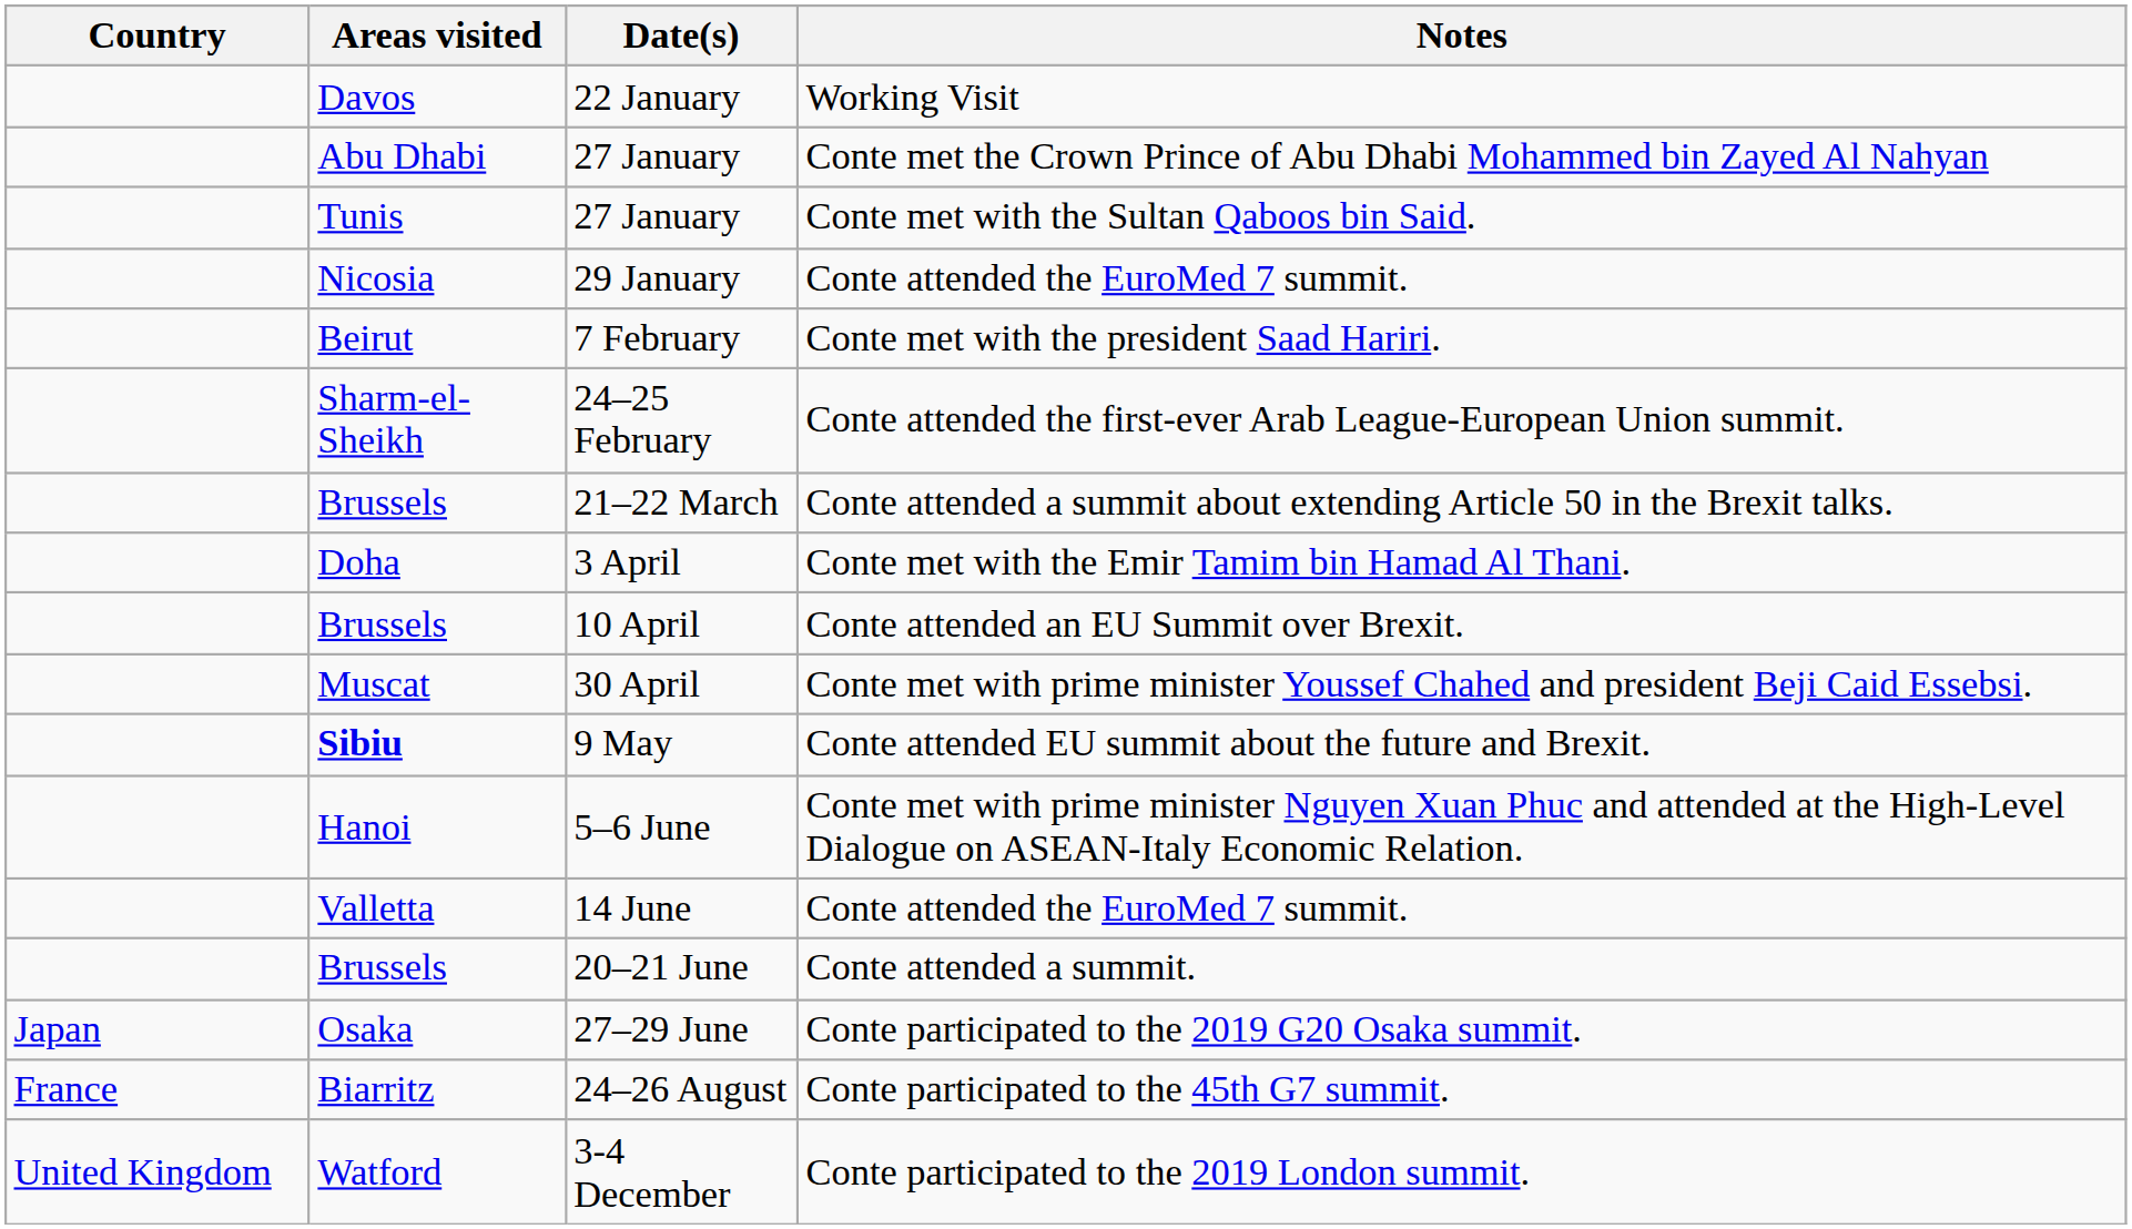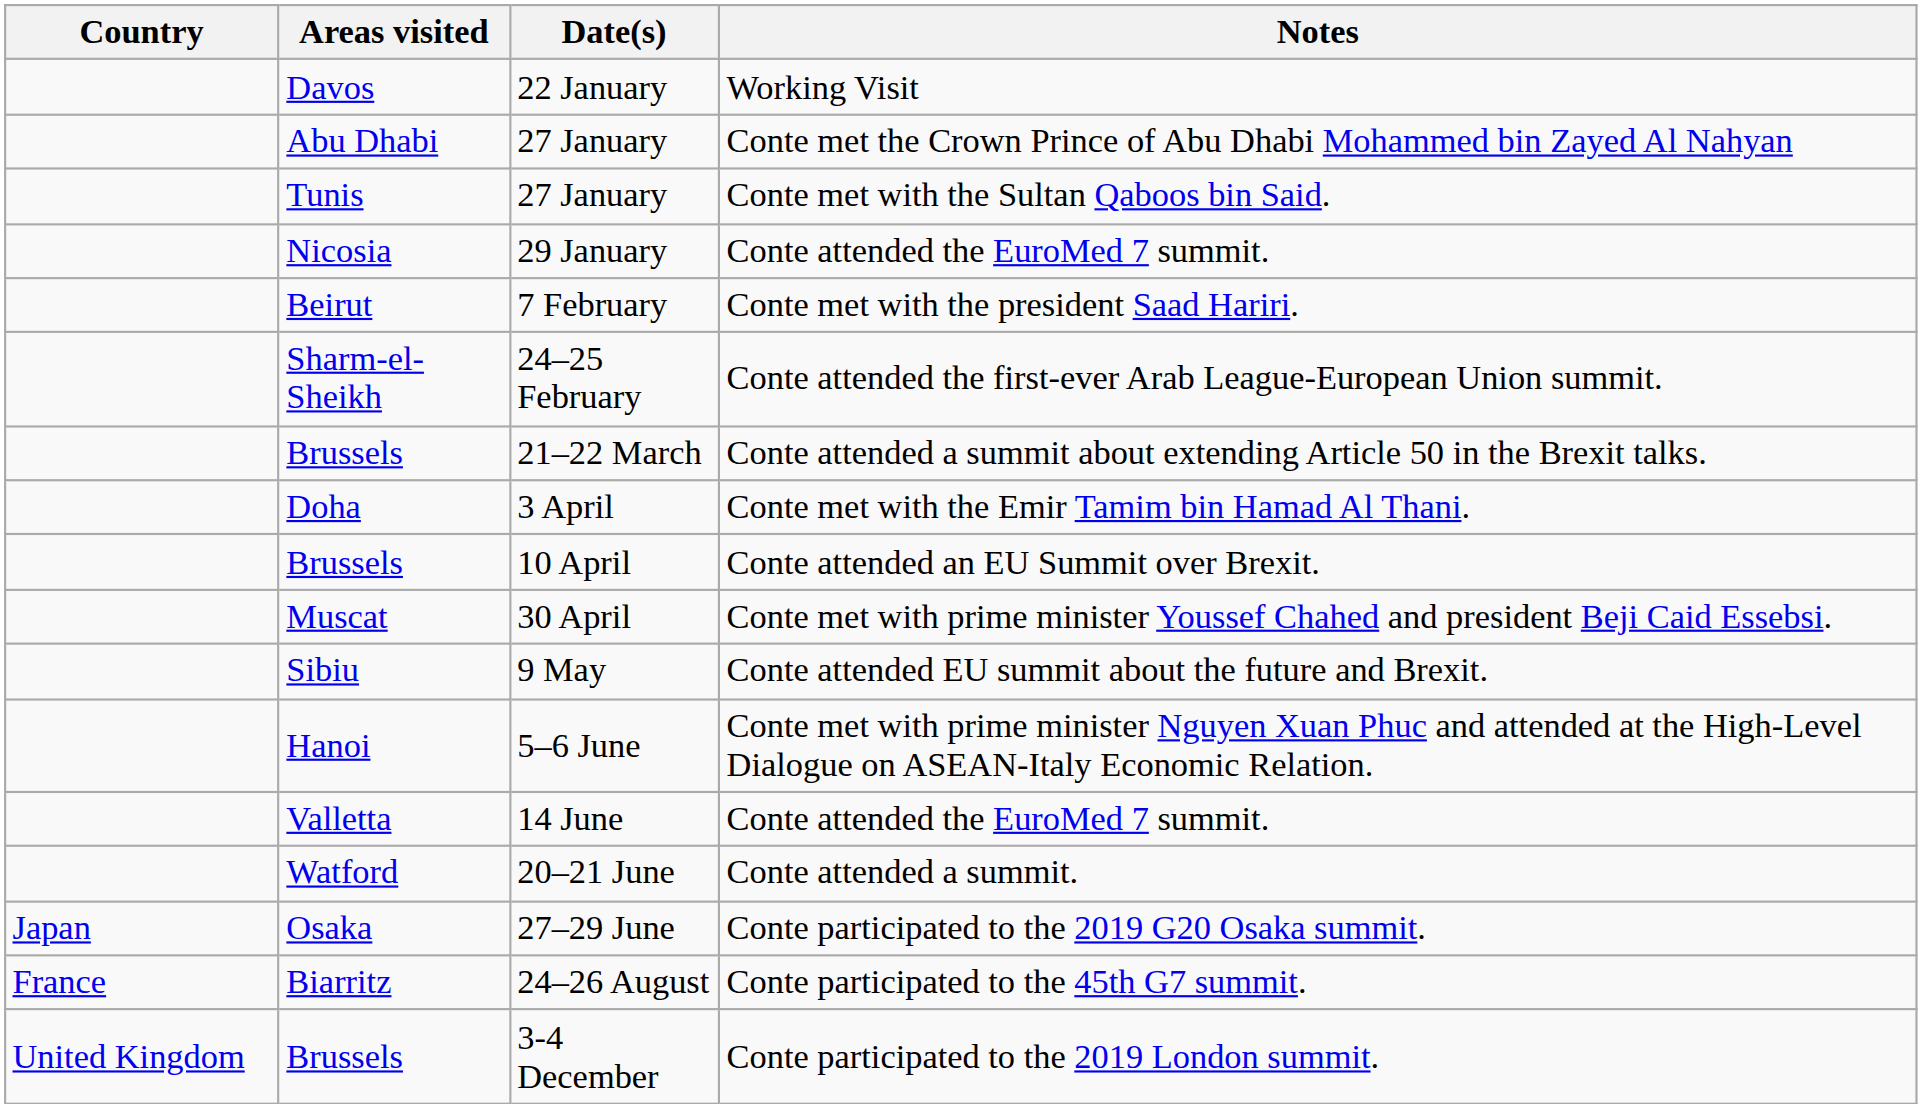 <table class="wikitable" style="margin: 1em auto 1em auto">
 <tr>
 <th width=120>Country</th>
 <th width=100>Areas visited</th>
 <th width=90>Date(s)</th>
 <th width=550>Notes</th>
 </tr>
 <tr>
 <td></td>
 <td><a href='#'>Davos</a></td>
 <td>22 January</td>
 <td>Working Visit</td>
 </tr>
 <tr>
 <td></td>
 <td><a href='#'>Abu Dhabi</a></td>
 <td>27 January</td>
 <td>Conte met the Crown Prince of Abu Dhabi <a href='#'>Mohammed bin Zayed Al Nahyan</a></td>
 </tr>
 <tr>
 <td></td>
 <td><a href='#'>Tunis</a></td>
 <td>27 January</td>
 <td>Conte met with the Sultan <a href='#'>Qaboos bin Said</a>.</td>
 </tr>
 <tr>
 <td></td>
 <td><a href='#'>Nicosia</a></td>
 <td>29 January</td>
 <td>Conte attended the <a href='#'>EuroMed 7</a> summit.</td>
 </tr>
 <tr>
 <td></td>
 <td><a href='#'>Beirut</a></td>
 <td>7 February</td>
 <td>Conte met with the president <a href='#'>Saad Hariri</a>.</td>
 </tr>
 <tr>
 <td></td>
 <td><a href='#'>Sharm-el-Sheikh</a></td>
 <td>24–25 February</td>
 <td>Conte attended the first-ever Arab League-European Union summit.</td>
 </tr>
 <tr>
 <td></td>
 <td><a href='#'>Brussels</a></td>
 <td>21–22 March</td>
 <td>Conte attended a summit about extending Article 50 in the Brexit talks.</td>
 </tr>
 <tr>
 <td></td>
 <td><a href='#'>Doha</a></td>
 <td>3 April</td>
 <td>Conte met with the Emir <a href='#'>Tamim bin Hamad Al Thani</a>.</td>
 </tr>
 <tr>
 <td></td>
 <td><a href='#'>Brussels</a></td>
 <td>10 April</td>
 <td>Conte attended an EU Summit over Brexit.</td>
 </tr>
 <tr>
 <td></td>
 <td><a href='#'>Muscat</a></td>
 <td>30 April</td>
 <td>Conte met with prime minister <a href='#'>Youssef Chahed</a> and president <a href='#'>Beji Caid Essebsi</a>.</td>
 </tr>
 <tr>
 <td></td>
-<td><strong><a href='#'>Sibiu</a></strong></td>
+<td><a href='#'>Sibiu</a></td>
 <td>9 May</td>
 <td>Conte attended EU summit about the future and Brexit.</td>
 </tr>
 <tr>
 <td></td>
 <td><a href='#'>Hanoi</a></td>
 <td>5–6 June</td>
 <td>Conte met with prime minister <a href='#'>Nguyen Xuan Phuc</a> and attended at the High-Level Dialogue on ASEAN-Italy Economic Relation.</td>
 </tr>
 <tr>
 <td></td>
 <td><a href='#'>Valletta</a></td>
 <td>14 June</td>
 <td>Conte attended the <a href='#'>EuroMed 7</a> summit.</td>
 </tr>
 <tr>
 <td></td>
-<td><a href='#'>Brussels</a></td>
+<td><a href='#'>Watford</a></td>
 <td>20–21 June</td>
 <td>Conte attended a summit.</td>
 </tr>
 <tr>
 <td> <a href='#'>Japan</a></td>
 <td><a href='#'>Osaka</a></td>
 <td>27–29 June</td>
 <td> Conte participated to the <a href='#'>2019 G20 Osaka summit</a>.</td>
 </tr>
 <tr>
 <td> <a href='#'>France</a></td>
 <td><a href='#'>Biarritz</a></td>
 <td>24–26 August</td>
 <td> Conte participated to the <a href='#'>45th G7 summit</a>.</td>
 </tr>
 <tr>
 <td> <a href='#'>United Kingdom</a></td>
-<td><a href='#'>Watford</a></td>
+<td><a href='#'>Brussels</a></td>
 <td>3-4 December</td>
 <td> Conte participated to the <a href='#'>2019 London summit</a>.</td>
 </tr>
 </table>
